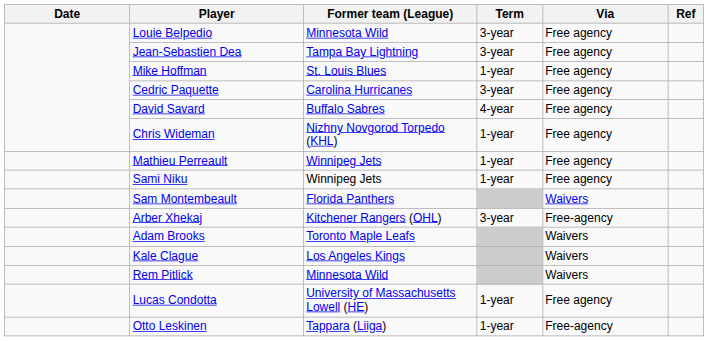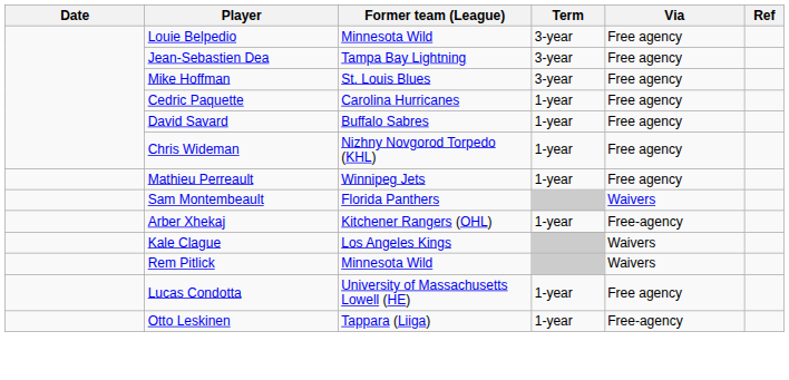 <table class="wikitable">
 <tr style="background:#ddd; text-align:center;">
 <th style="width: 10em;">Date</th>
 <th style="width: 14em;">Player</th>
 <th style="width: 14em;">Former team (League)</th>
 <th style="width: 5em;">Term</th>
 <th style="width: 10em;">Via</th>
 <th style="width: 2.5em;">Ref</th>
 </tr>
 <tr>
 <td rowspan=6></td>
 <td><a href='#'>Louie Belpedio</a></td>
 <td><a href='#'>Minnesota Wild</a></td>
 <td>3-year</td>
 <td>Free agency</td>
 <td></td>
 </tr>
 <tr>
 <td><a href='#'>Jean-Sebastien Dea</a></td>
 <td><a href='#'>Tampa Bay Lightning</a></td>
 <td>3-year</td>
 <td>Free agency</td>
 <td></td>
 </tr>
 <tr>
 <td><a href='#'>Mike Hoffman</a></td>
 <td><a href='#'>St. Louis Blues</a></td>
-<td>1-year</td>
+<td>3-year</td>
 <td>Free agency</td>
 <td></td>
 </tr>
 <tr>
 <td><a href='#'>Cedric Paquette</a></td>
 <td><a href='#'>Carolina Hurricanes</a></td>
-<td>3-year</td>
+<td>1-year</td>
 <td>Free agency</td>
 <td></td>
 </tr>
 <tr>
 <td><a href='#'>David Savard</a></td>
 <td><a href='#'>Buffalo Sabres</a></td>
-<td>4-year</td>
+<td>1-year</td>
 <td>Free agency</td>
 <td></td>
 </tr>
 <tr>
 <td><a href='#'>Chris Wideman</a></td>
 <td><a href='#'>Nizhny Novgorod Torpedo</a> (<a href='#'>KHL</a>)</td>
 <td>1-year</td>
 <td>Free agency</td>
 <td></td>
 </tr>
 <tr>
 <td></td>
 <td><a href='#'>Mathieu Perreault</a></td>
 <td><a href='#'>Winnipeg Jets</a></td>
 <td>1-year</td>
 <td>Free agency</td>
 <td></td>
 </tr>
 <tr>
 <td></td>
-<td><a href='#'>Sami Niku</a></td>
-<td>Winnipeg Jets</td>
-<td>1-year</td>
-<td>Free agency</td>
-<td></td>
-</tr>
-<tr>
-<td></td>
 <td><a href='#'>Sam Montembeault</a></td>
 <td><a href='#'>Florida Panthers</a></td>
 <td style="background:#ccc;"></td>
 <td><a href='#'>Waivers</a></td>
 <td></td>
 </tr>
 <tr>
 <td></td>
 <td><a href='#'>Arber Xhekaj</a></td>
 <td><a href='#'>Kitchener Rangers</a> (<a href='#'>OHL</a>)</td>
-<td>3-year</td>
+<td>1-year</td>
 <td>Free-agency</td>
-<td></td>
-</tr>
-<tr>
-<td></td>
-<td><a href='#'>Adam Brooks</a></td>
-<td><a href='#'>Toronto Maple Leafs</a></td>
-<td style="background:#ccc;"></td>
-<td>Waivers</td>
 <td></td>
 </tr>
 <tr>
 <td></td>
 <td><a href='#'>Kale Clague</a></td>
 <td><a href='#'>Los Angeles Kings</a></td>
 <td style="background:#ccc;"></td>
 <td>Waivers</td>
 <td></td>
 </tr>
 <tr>
 <td></td>
 <td><a href='#'>Rem Pitlick</a></td>
 <td><a href='#'>Minnesota Wild</a></td>
 <td style="background:#ccc;"></td>
 <td>Waivers</td>
 <td></td>
 </tr>
 <tr>
 <td></td>
 <td><a href='#'>Lucas Condotta</a></td>
 <td><a href='#'>University of Massachusetts Lowell</a> (<a href='#'>HE</a>)</td>
 <td>1-year</td>
 <td>Free agency</td>
 <td></td>
 </tr>
 <tr>
 <td></td>
 <td><a href='#'>Otto Leskinen</a></td>
 <td><a href='#'>Tappara</a> (<a href='#'>Liiga</a>)</td>
 <td>1-year</td>
 <td>Free-agency</td>
 <td></td>
 </tr>
 </table>
